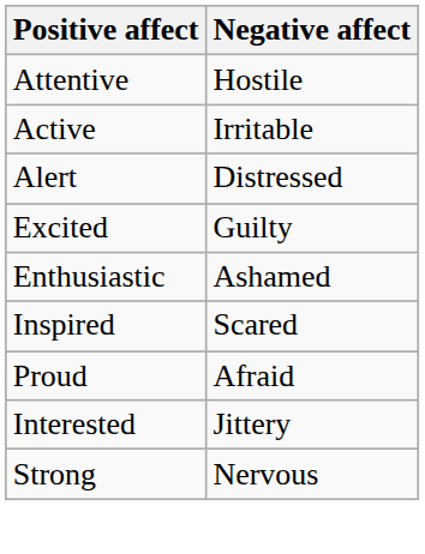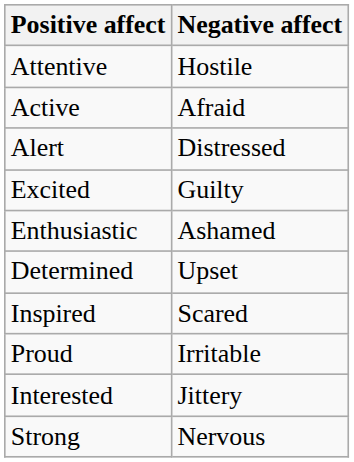 <table class="wikitable">
 <tr>
 <th scope="col">Positive affect</th>
 <th scope="col">Negative affect</th>
 </tr>
 <tr>
 <td>Attentive</td>
 <td>Hostile</td>
 </tr>
 <tr>
 <td>Active</td>
-<td>Irritable</td>
+<td>Afraid</td>
 </tr>
 <tr>
 <td>Alert</td>
 <td>Distressed</td>
 </tr>
 <tr>
 <td>Excited</td>
 <td>Guilty</td>
 </tr>
 <tr>
 <td>Enthusiastic</td>
 <td>Ashamed</td>
 </tr>
 <tr>
+<td>Determined</td>
+<td>Upset</td>
+</tr>
+<tr>
 <td>Inspired</td>
 <td>Scared</td>
 </tr>
 <tr>
 <td>Proud</td>
-<td>Afraid</td>
+<td>Irritable</td>
 </tr>
 <tr>
 <td>Interested</td>
 <td>Jittery</td>
 </tr>
 <tr>
 <td>Strong</td>
 <td>Nervous</td>
 </tr>
 </table>
